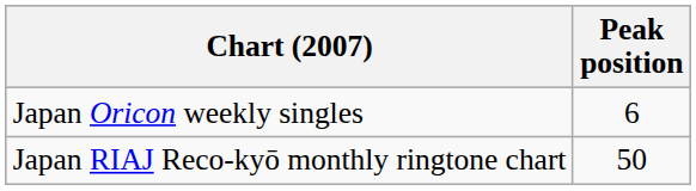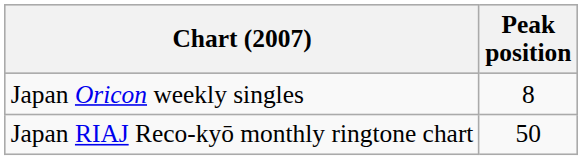 <table class="wikitable sortable">
 <tr>
 <th>Chart (2007)</th>
 <th>Peak<br>position</th>
 </tr>
 <tr>
 <td>Japan <em><a href='#'>Oricon</a></em> weekly singles</td>
-<td align="center">6</td>
+<td align="center">8</td>
 </tr>
 <tr>
 <td>Japan <a href='#'>RIAJ</a> Reco-kyō monthly ringtone chart</td>
 <td align="center">50</td>
 </tr>
 </table>
